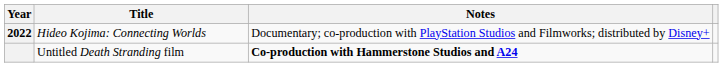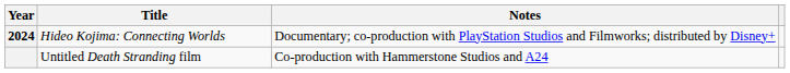 <table class="wikitable sortable">
 <tr>
 <th>Year</th>
 <th style="width:30%;">Title</th>
 <th>Notes</th>
 <th></th>
 </tr>
 <tr>
-<th>2022</th>
+<th>2024</th>
 <td><em>Hideo Kojima: Connecting Worlds</em></td>
 <td>Documentary; co-production with <a href='#'>PlayStation Studios</a> and Filmworks; distributed by <a href='#'>Disney+</a></td>
 <td></td>
 </tr>
 <tr>
 <th></th>
 <td>Untitled <em>Death Stranding</em> film</td>
-<td><strong>Co-production with Hammerstone Studios and <a href='#'>A24</a></strong></td>
+<td>Co-production with Hammerstone Studios and <a href='#'>A24</a></td>
 <td></td>
 </tr>
 </table>
